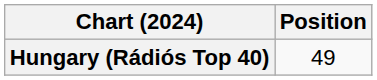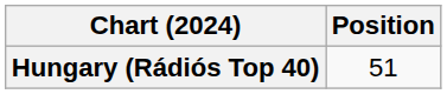 <table class="wikitable sortable plainrowheaders" style="text-align:center">
 <tr>
 <th scope="col">Chart (2024)</th>
 <th scope="col">Position</th>
 </tr>
 <tr>
 <th scope="row">Hungary (Rádiós Top 40)</th>
-<td>49</td>
+<td>51</td>
 </tr>
 </table>
